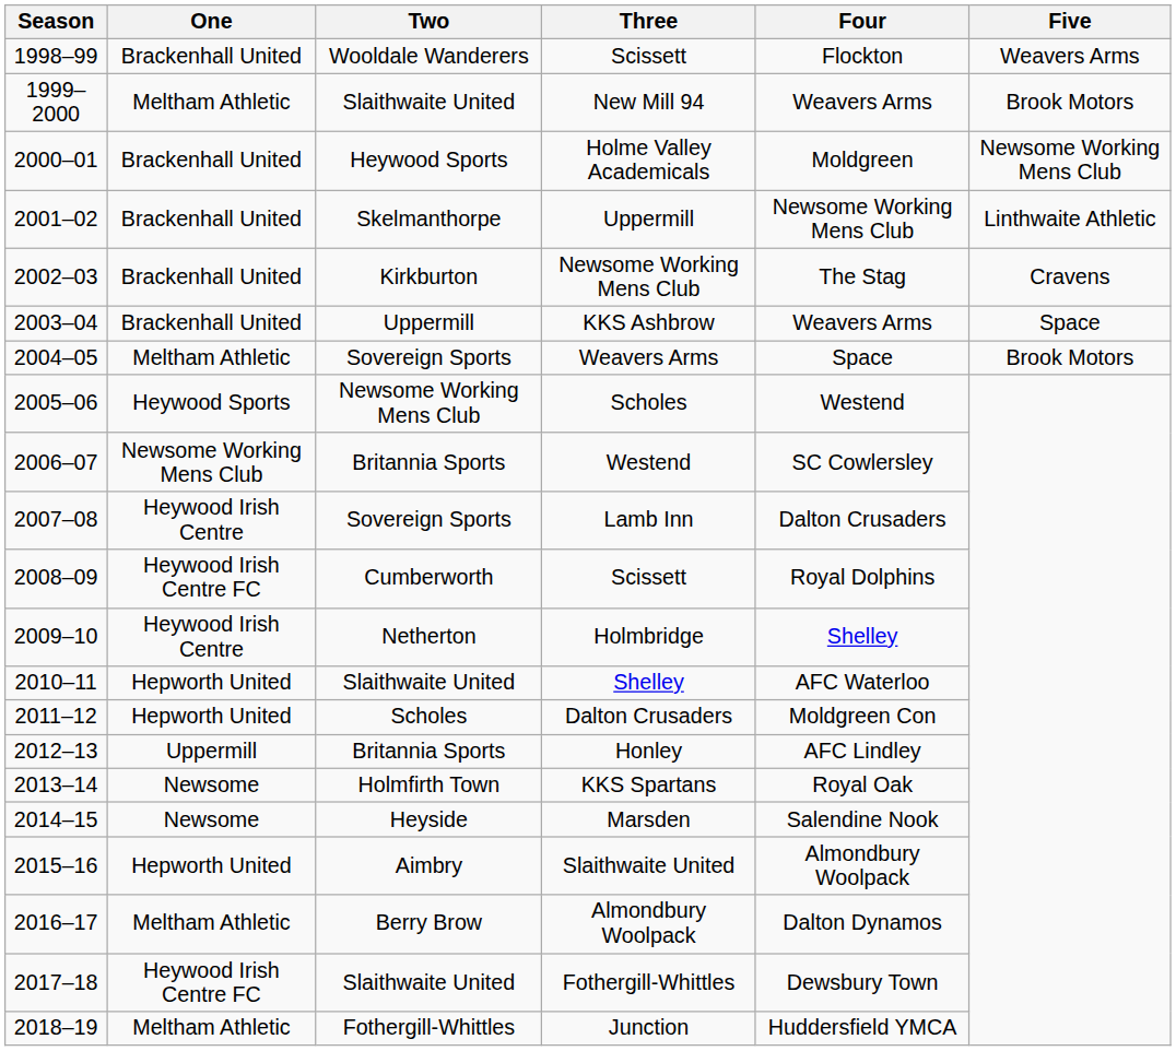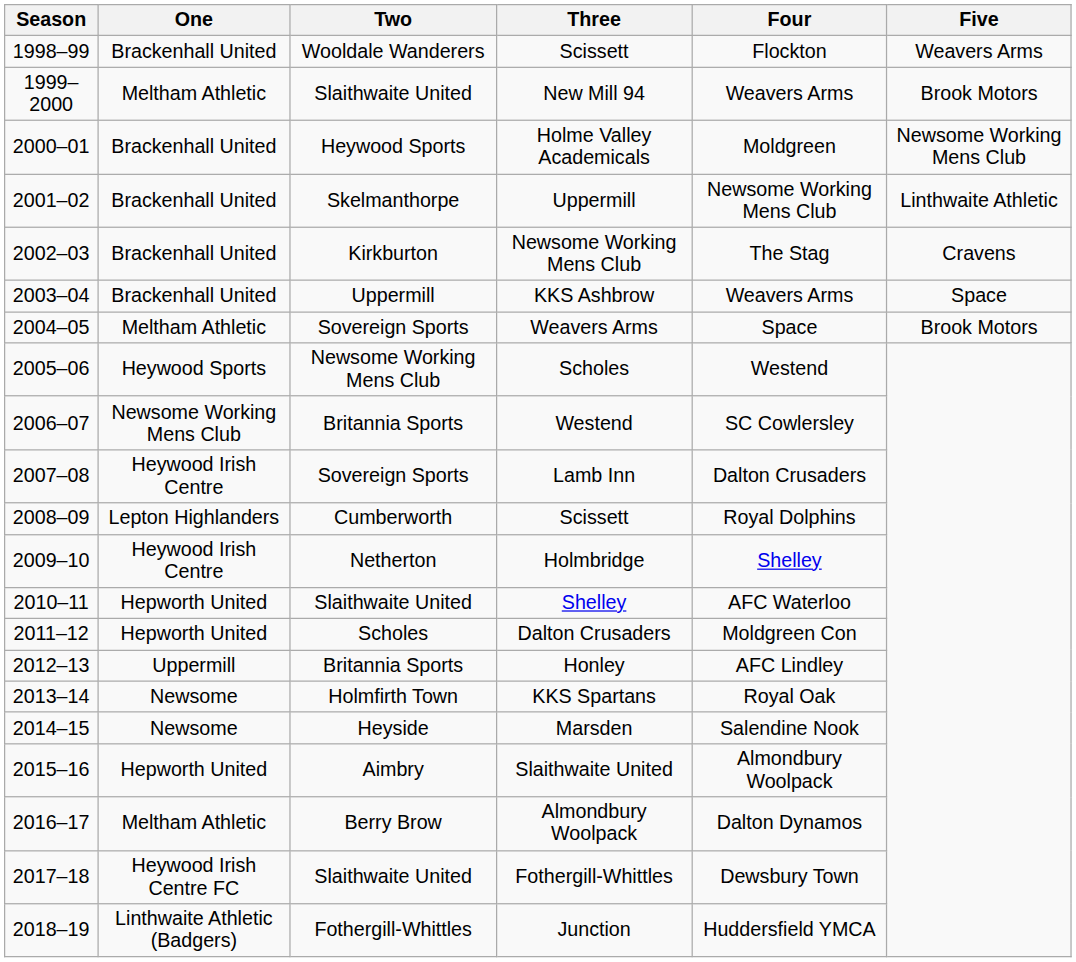 <table class="wikitable" style="text-align: center">
 <tr>
 <th>Season</th>
 <th>One</th>
 <th>Two</th>
 <th>Three</th>
 <th>Four</th>
 <th>Five</th>
 </tr>
 <tr>
 <td>1998–99</td>
 <td>Brackenhall United</td>
 <td>Wooldale Wanderers</td>
 <td>Scissett</td>
 <td>Flockton</td>
 <td>Weavers Arms</td>
 </tr>
 <tr>
 <td>1999–2000</td>
 <td>Meltham Athletic</td>
 <td>Slaithwaite United</td>
 <td>New Mill 94</td>
 <td>Weavers Arms</td>
 <td>Brook Motors</td>
 </tr>
 <tr>
 <td>2000–01</td>
 <td>Brackenhall United</td>
 <td>Heywood Sports</td>
 <td>Holme Valley Academicals</td>
 <td>Moldgreen</td>
 <td>Newsome Working Mens Club</td>
 </tr>
 <tr>
 <td>2001–02</td>
 <td>Brackenhall United</td>
 <td>Skelmanthorpe</td>
 <td>Uppermill</td>
 <td>Newsome Working Mens Club</td>
 <td>Linthwaite Athletic</td>
 </tr>
 <tr>
 <td>2002–03</td>
 <td>Brackenhall United</td>
 <td>Kirkburton</td>
 <td>Newsome Working Mens Club</td>
 <td>The Stag</td>
 <td>Cravens</td>
 </tr>
 <tr>
 <td>2003–04</td>
 <td>Brackenhall United</td>
 <td>Uppermill</td>
 <td>KKS Ashbrow</td>
 <td>Weavers Arms</td>
 <td>Space</td>
 </tr>
 <tr>
 <td>2004–05</td>
 <td>Meltham Athletic</td>
 <td>Sovereign Sports</td>
 <td>Weavers Arms</td>
 <td>Space</td>
 <td>Brook Motors</td>
 </tr>
 <tr>
 <td>2005–06</td>
 <td>Heywood Sports</td>
 <td>Newsome Working Mens Club</td>
 <td>Scholes</td>
 <td>Westend</td>
 </tr>
 <tr>
 <td>2006–07</td>
 <td>Newsome Working Mens Club</td>
 <td>Britannia Sports</td>
 <td>Westend</td>
 <td>SC Cowlersley</td>
 </tr>
 <tr>
 <td>2007–08</td>
 <td>Heywood Irish Centre</td>
 <td>Sovereign Sports</td>
 <td>Lamb Inn</td>
 <td>Dalton Crusaders</td>
 </tr>
 <tr>
 <td>2008–09</td>
-<td>Heywood Irish Centre FC</td>
+<td>Lepton Highlanders</td>
 <td>Cumberworth</td>
 <td>Scissett</td>
 <td>Royal Dolphins</td>
 </tr>
 <tr>
 <td>2009–10</td>
 <td>Heywood Irish Centre</td>
 <td>Netherton</td>
 <td>Holmbridge</td>
 <td><a href='#'>Shelley</a></td>
 </tr>
 <tr>
 <td>2010–11</td>
 <td>Hepworth United</td>
 <td>Slaithwaite United</td>
 <td><a href='#'>Shelley</a></td>
 <td>AFC Waterloo</td>
 </tr>
 <tr>
 <td>2011–12</td>
 <td>Hepworth United</td>
 <td>Scholes</td>
 <td>Dalton Crusaders</td>
 <td>Moldgreen Con</td>
 </tr>
 <tr>
 <td>2012–13</td>
 <td>Uppermill</td>
 <td>Britannia Sports</td>
 <td>Honley</td>
 <td>AFC Lindley</td>
 </tr>
 <tr>
 <td>2013–14</td>
 <td>Newsome</td>
 <td>Holmfirth Town</td>
 <td>KKS Spartans</td>
 <td>Royal Oak</td>
 </tr>
 <tr>
 <td>2014–15</td>
 <td>Newsome</td>
 <td>Heyside</td>
 <td>Marsden</td>
 <td>Salendine Nook</td>
 </tr>
 <tr>
 <td>2015–16</td>
 <td>Hepworth United</td>
 <td>Aimbry</td>
 <td>Slaithwaite United</td>
 <td>Almondbury Woolpack</td>
 </tr>
 <tr>
 <td>2016–17</td>
 <td>Meltham Athletic</td>
 <td>Berry Brow</td>
 <td>Almondbury Woolpack</td>
 <td>Dalton Dynamos</td>
 </tr>
 <tr>
 <td>2017–18</td>
 <td>Heywood Irish Centre FC</td>
 <td>Slaithwaite United</td>
 <td>Fothergill-Whittles</td>
 <td>Dewsbury Town</td>
 </tr>
 <tr>
 <td>2018–19</td>
-<td>Meltham Athletic</td>
+<td>Linthwaite Athletic (Badgers)</td>
 <td>Fothergill-Whittles</td>
 <td>Junction</td>
 <td>Huddersfield YMCA</td>
 </tr>
 </table>
